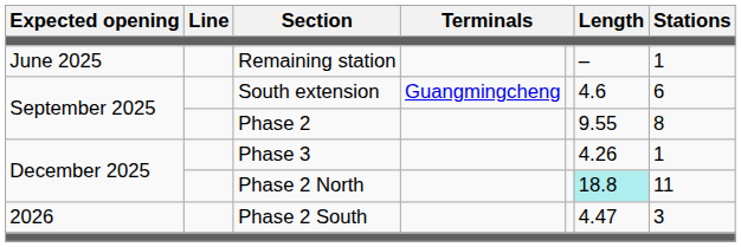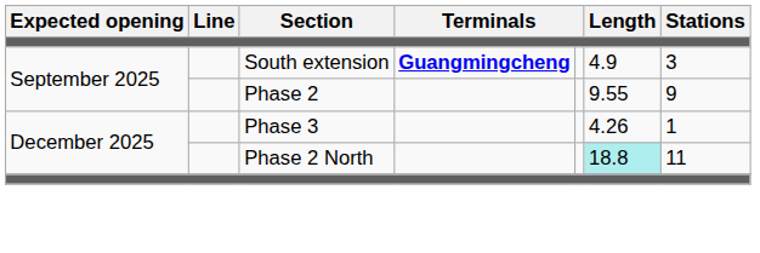 <table class="wikitable">
 <tr>
 <th>Expected opening</th>
 <th>Line</th>
 <th>Section</th>
 <th colspan="2">Terminals</th>
 <th>Length<br></th>
 <th>Stations</th>
 </tr>
 <tr style = "background:#606060; height: 2pt">
 <td colspan="7"></td>
 </tr>
 <tr>
-<td>June 2025</td>
-<td></td>
-<td>Remaining station</td>
-<td></td>
-<td></td>
-<td>–</td>
-<td>1</td>
-</tr>
-<tr>
 <td rowspan=2>September 2025</td>
 <td></td>
 <td>South extension</td>
-<td><a href='#'>Guangmingcheng</a></td>
+<td><strong><a href='#'>Guangmingcheng</a></strong></td>
 <td></td>
-<td>4.6</td>
-<td>6</td>
+<td>4.9</td>
+<td>3</td>
 </tr>
 <tr>
 <td></td>
 <td>Phase 2</td>
 <td></td>
 <td></td>
 <td>9.55</td>
-<td>8</td>
+<td>9</td>
 </tr>
 <tr>
 <td rowspan=2>December 2025</td>
 <td></td>
 <td>Phase 3</td>
 <td></td>
 <td></td>
 <td>4.26</td>
 <td>1</td>
 </tr>
 <tr>
 <td></td>
 <td>Phase 2 North</td>
 <td></td>
 <td></td>
 <td style="background: paleturquoise;">18.8</td>
 <td>11</td>
 </tr>
 <tr>
-<td>2026</td>
-<td></td>
-<td>Phase 2 South</td>
-<td></td>
-<td></td>
-<td>4.47</td>
-<td>3</td>
-</tr>
-<tr>
 </tr>
 <tr style="background:#606060; height: 2pt">
 <td colspan="7"></td>
 </tr>
 </table>
